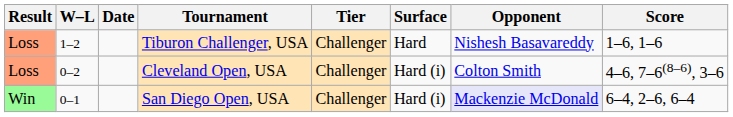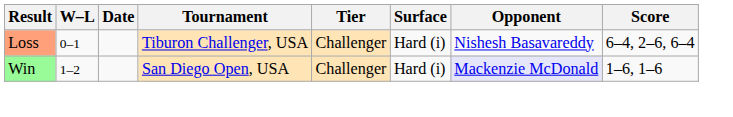 <table class="sortable wikitable">
 <tr>
 <th>Result</th>
 <th class="unsortable">W–L</th>
 <th>Date</th>
 <th>Tournament</th>
 <th>Tier</th>
 <th>Surface</th>
 <th>Opponent</th>
 <th class="unsortable">Score</th>
 </tr>
 <tr>
 <td bgcolor=FFA07A>Loss</td>
-<td><small>1–2</small></td>
+<td><small>0–1</small></td>
 <td><a href='#'></a></td>
 <td style="background:moccasin;"><a href='#'>Tiburon Challenger</a>, USA</td>
 <td style="background:moccasin;">Challenger</td>
-<td>Hard</td>
+<td>Hard (i)</td>
 <td> <a href='#'>Nishesh Basavareddy</a></td>
-<td>1–6, 1–6</td>
-</tr>
-<tr>
-<td bgcolor=FFA07A>Loss</td>
-<td><small>0–2</small></td>
-<td><a href='#'></a></td>
-<td style="background:moccasin;"><a href='#'>Cleveland Open</a>, USA</td>
-<td style="background:moccasin;">Challenger</td>
-<td>Hard (i)</td>
-<td> <a href='#'>Colton Smith</a></td>
-<td>4–6, 7–6<sup>(8–6)</sup>, 3–6</td>
+<td>6–4, 2–6, 6–4</td>
 </tr>
 <tr>
 <td bgcolor=98FB98>Win</td>
-<td><small>0–1</small></td>
+<td><small>1–2</small></td>
 <td><a href='#'></a></td>
 <td style="background:moccasin;"><a href='#'>San Diego Open</a>, USA</td>
 <td style="background:moccasin;">Challenger</td>
 <td>Hard (i)</td>
 <td style="background: lavender;"> <a href='#'>Mackenzie McDonald</a></td>
-<td>6–4, 2–6, 6–4</td>
+<td>1–6, 1–6</td>
 </tr>
 </table>
